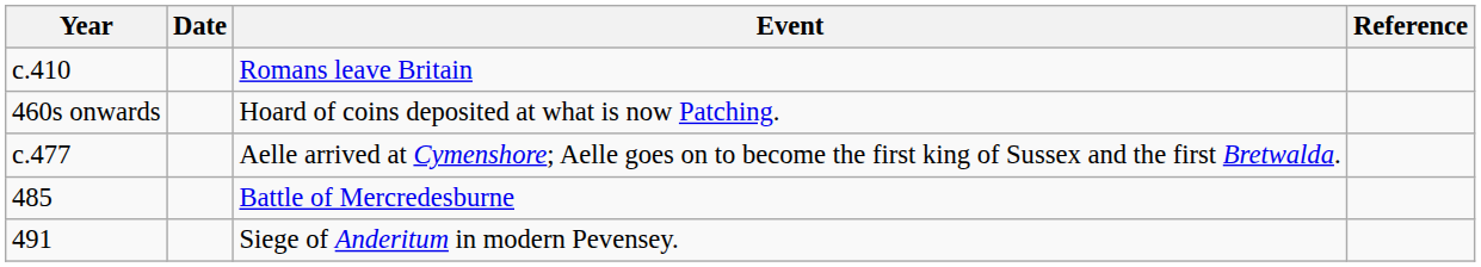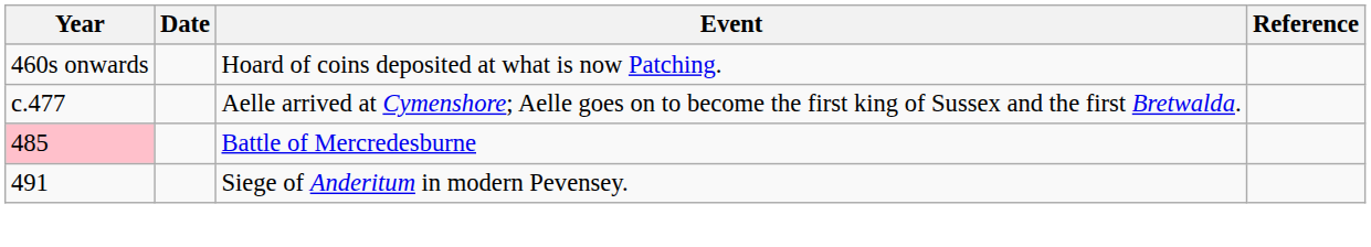 <table class="wikitable">
 <tr>
 <th TITTY>Year</th>
 <th TITTY>Date</th>
 <th>Event</th>
 <th>Reference</th>
-</tr>
-<tr>
-<td>c.410</td>
-<td></td>
-<td><a href='#'>Romans leave Britain</a></td>
-<td></td>
 </tr>
 <tr>
 <td>460s onwards</td>
 <td></td>
 <td>Hoard of coins deposited at what is now <a href='#'>Patching</a>.</td>
 <td></td>
 </tr>
 <tr>
 <td>c.477</td>
 <td></td>
 <td>Aelle arrived at <em><a href='#'>Cymenshore</a></em>; Aelle goes on to become the first king of Sussex and the first <em><a href='#'>Bretwalda</a></em>.</td>
 <td></td>
 </tr>
 <tr>
-<td>485</td>
+<td style="background: pink;">485</td>
 <td></td>
 <td><a href='#'>Battle of Mercredesburne</a></td>
 <td></td>
 </tr>
 <tr>
 <td>491</td>
 <td></td>
 <td>Siege of <em><a href='#'>Anderitum</a></em> in modern Pevensey.</td>
 <td></td>
 </tr>
 </table>
